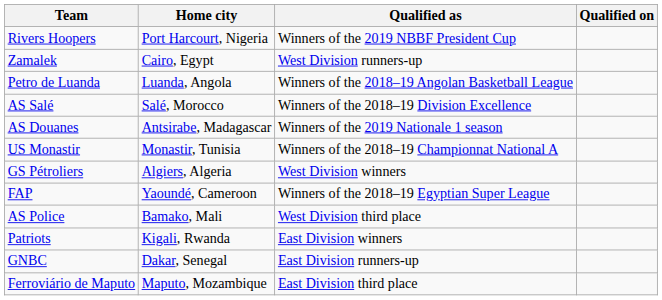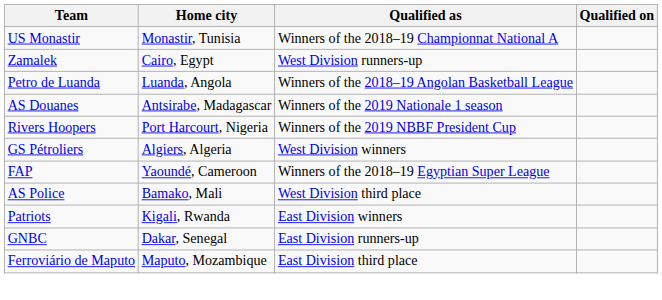 <table class="wikitable sortable">
 <tr>
 <th>Team</th>
 <th>Home city</th>
 <th>Qualified as</th>
 <th>Qualified on</th>
 </tr>
 <tr>
-<td> <a href='#'>Rivers Hoopers</a></td>
-<td><a href='#'>Port Harcourt</a>, Nigeria</td>
-<td>Winners of the <a href='#'>2019 NBBF President Cup</a></td>
+<td> <a href='#'>US Monastir</a></td>
+<td><a href='#'>Monastir</a>, Tunisia</td>
+<td>Winners of the 2018–19 <a href='#'>Championnat National A</a></td>
 <td></td>
 </tr>
 <tr>
 <td> <a href='#'>Zamalek</a></td>
 <td><a href='#'>Cairo</a>, Egypt</td>
 <td><a href='#'>West Division</a> runners-up</td>
 <td></td>
 </tr>
 <tr>
 <td> <a href='#'>Petro de Luanda</a></td>
 <td><a href='#'>Luanda</a>, Angola</td>
 <td>Winners of the <a href='#'>2018–19 Angolan Basketball League</a></td>
 <td></td>
 </tr>
 <tr>
-<td> <a href='#'>AS Salé</a></td>
-<td><a href='#'>Salé</a>, Morocco</td>
-<td>Winners of the 2018–19 <a href='#'>Division Excellence</a></td>
-<td></td>
-</tr>
-<tr>
 <td> <a href='#'>AS Douanes</a></td>
 <td><a href='#'>Antsirabe</a>, Madagascar</td>
 <td>Winners of the <a href='#'>2019 Nationale 1 season</a></td>
 <td></td>
 </tr>
 <tr>
-<td> <a href='#'>US Monastir</a></td>
-<td><a href='#'>Monastir</a>, Tunisia</td>
-<td>Winners of the 2018–19 <a href='#'>Championnat National A</a></td>
+<td> <a href='#'>Rivers Hoopers</a></td>
+<td><a href='#'>Port Harcourt</a>, Nigeria</td>
+<td>Winners of the <a href='#'>2019 NBBF President Cup</a></td>
 <td></td>
 </tr>
 <tr>
 <td> <a href='#'>GS Pétroliers</a></td>
 <td><a href='#'>Algiers</a>, Algeria</td>
 <td><a href='#'>West Division</a> winners</td>
 <td></td>
 </tr>
 <tr>
 <td> <a href='#'>FAP</a></td>
 <td><a href='#'>Yaoundé</a>, Cameroon</td>
 <td>Winners of the 2018–19 <a href='#'>Egyptian Super League</a></td>
 <td></td>
 </tr>
 <tr>
 <td> <a href='#'>AS Police</a></td>
 <td><a href='#'>Bamako</a>, Mali</td>
 <td><a href='#'>West Division</a> third place</td>
 <td></td>
 </tr>
 <tr>
 <td> <a href='#'>Patriots</a></td>
 <td><a href='#'>Kigali</a>, Rwanda</td>
 <td><a href='#'>East Division</a> winners</td>
 <td></td>
 </tr>
 <tr>
 <td> <a href='#'>GNBC</a></td>
 <td><a href='#'>Dakar</a>, Senegal</td>
 <td><a href='#'>East Division</a> runners-up</td>
 <td></td>
 </tr>
 <tr>
 <td> <a href='#'>Ferroviário de Maputo</a></td>
 <td><a href='#'>Maputo</a>, Mozambique</td>
 <td><a href='#'>East Division</a> third place</td>
 <td></td>
 </tr>
 </table>
